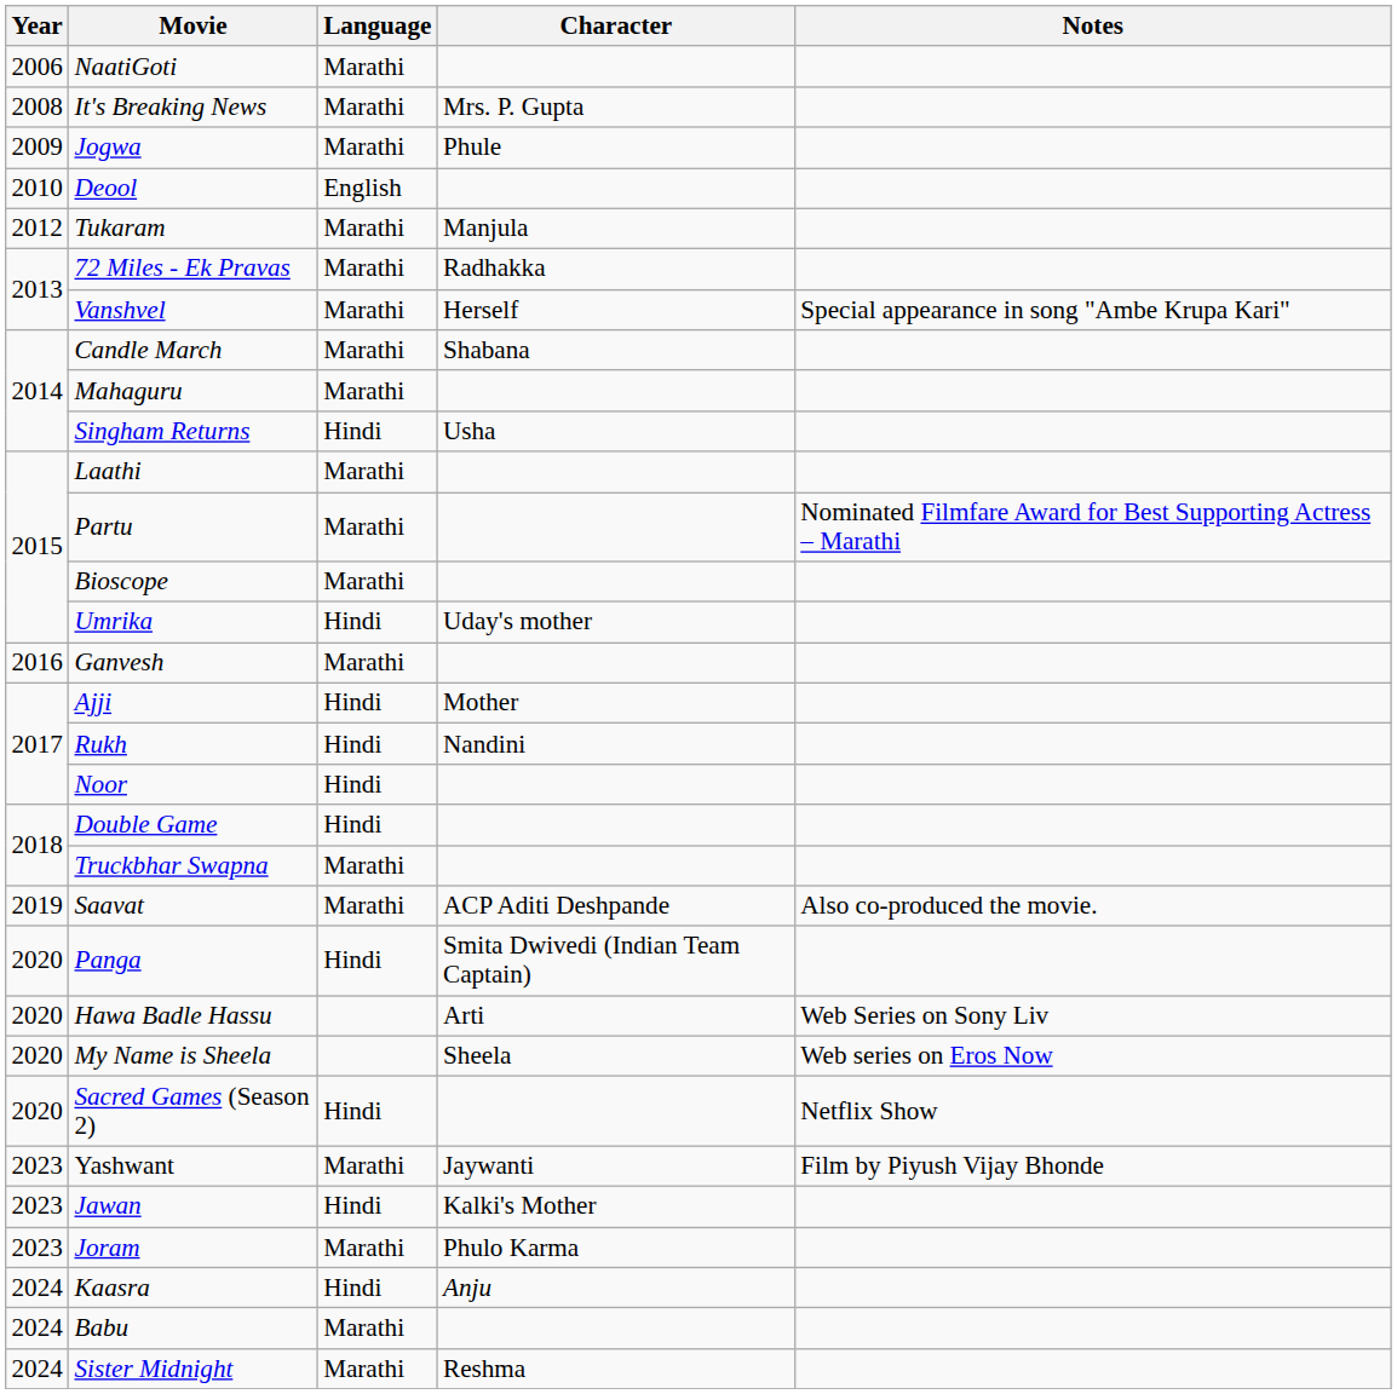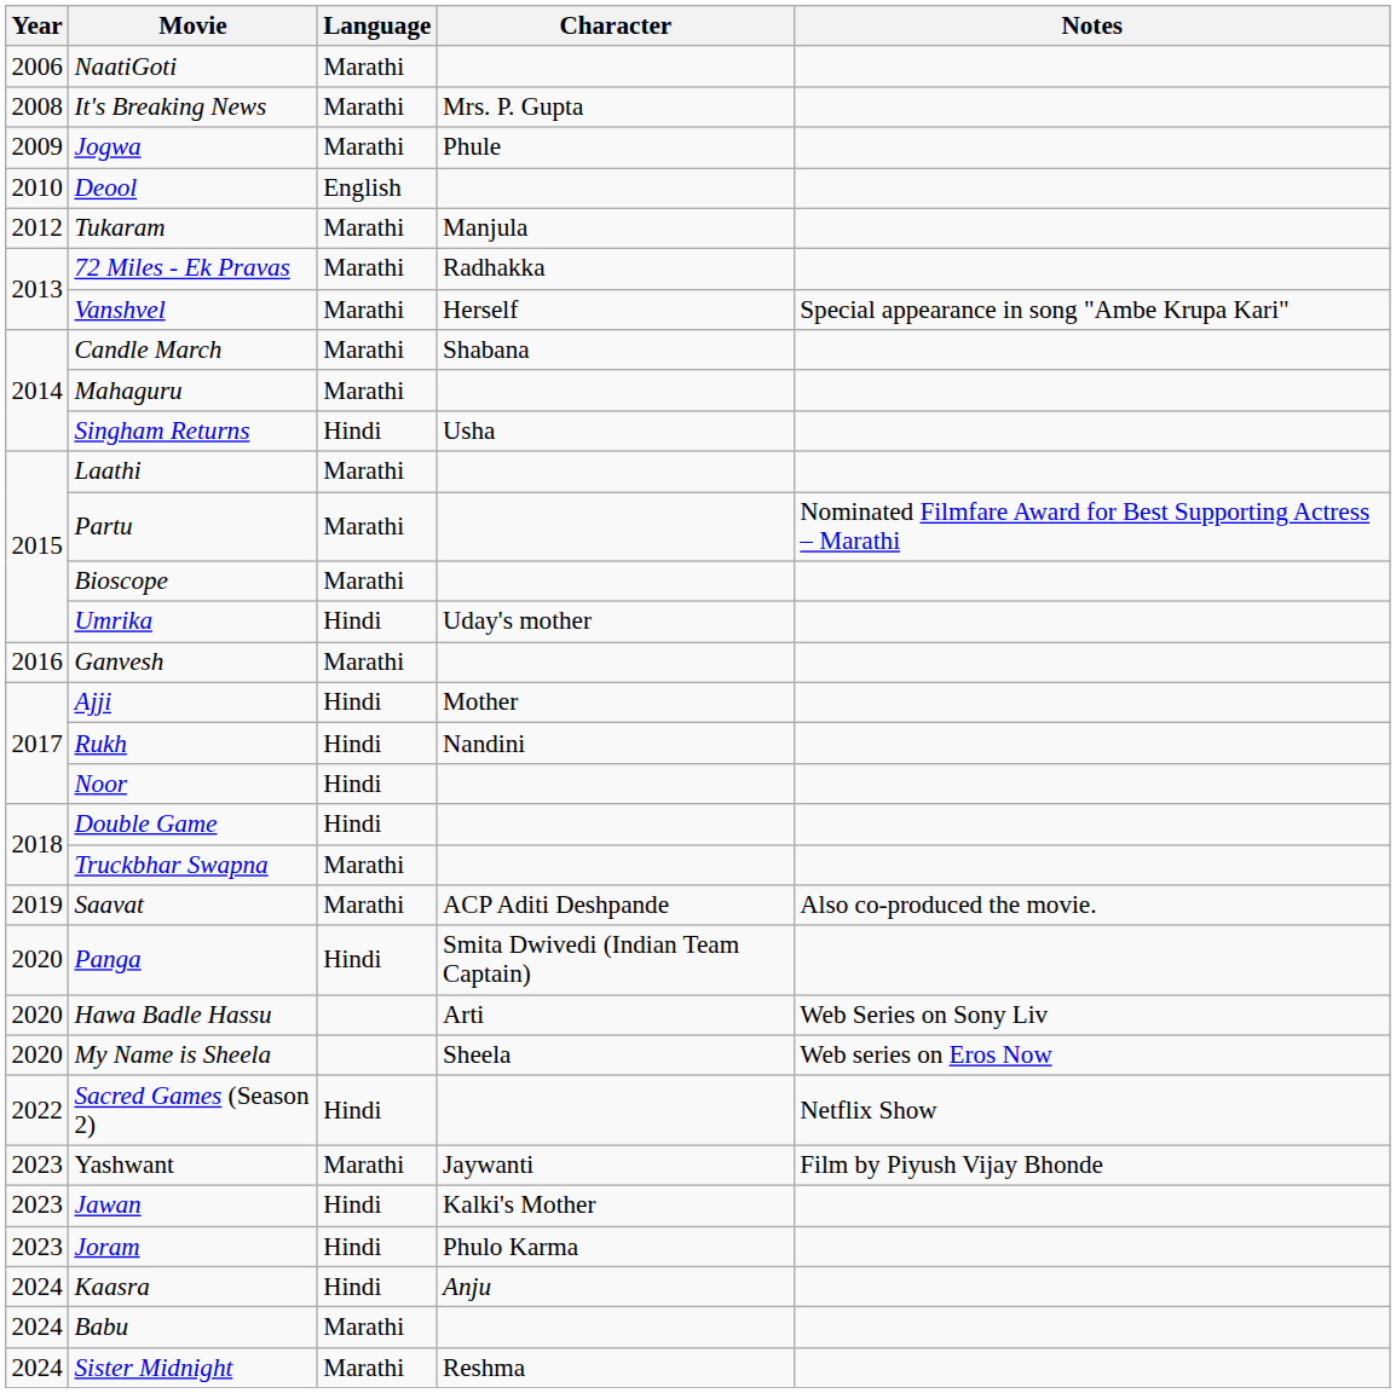 <table class="wikitable plainrowheaders sortable">
 <tr>
 <th>Year</th>
 <th>Movie</th>
 <th>Language</th>
 <th>Character</th>
 <th>Notes</th>
 </tr>
 <tr>
 <td>2006</td>
 <td><em>NaatiGoti</em></td>
 <td>Marathi</td>
 <td></td>
 <td></td>
 </tr>
 <tr>
 <td>2008</td>
 <td><em>It's Breaking News</em></td>
 <td>Marathi</td>
 <td>Mrs. P. Gupta</td>
 <td></td>
 </tr>
 <tr>
 <td>2009</td>
 <td><em><a href='#'>Jogwa</a></em></td>
 <td>Marathi</td>
 <td>Phule</td>
 <td></td>
 </tr>
 <tr>
 <td>2010</td>
 <td><em><a href='#'>Deool</a></em></td>
 <td>English</td>
 <td></td>
 <td></td>
 </tr>
 <tr>
 <td>2012</td>
 <td><em>Tukaram</em></td>
 <td>Marathi</td>
 <td>Manjula</td>
 <td></td>
 </tr>
 <tr>
 <td rowspan="2">2013</td>
 <td><em><a href='#'>72 Miles - Ek Pravas</a></em></td>
 <td>Marathi</td>
 <td>Radhakka</td>
 <td></td>
 </tr>
 <tr>
 <td><em><a href='#'>Vanshvel</a></em></td>
 <td>Marathi</td>
 <td>Herself</td>
 <td>Special appearance in song "Ambe Krupa Kari"</td>
 </tr>
 <tr>
 <td rowspan="3">2014</td>
 <td><em>Candle March</em></td>
 <td>Marathi</td>
 <td>Shabana</td>
 <td></td>
 </tr>
 <tr>
 <td><em>Mahaguru</em></td>
 <td>Marathi</td>
 <td></td>
 <td></td>
 </tr>
 <tr>
 <td><em><a href='#'>Singham Returns</a></em></td>
 <td>Hindi</td>
 <td>Usha</td>
 <td></td>
 </tr>
 <tr>
 <td rowspan="4">2015</td>
 <td><em>Laathi</em></td>
 <td>Marathi</td>
 <td></td>
 <td></td>
 </tr>
 <tr>
 <td><em>Partu</em></td>
 <td>Marathi</td>
 <td></td>
 <td> Nominated <a href='#'>Filmfare Award for Best Supporting Actress – Marathi</a></td>
 </tr>
 <tr>
 <td><em>Bioscope</em></td>
 <td>Marathi</td>
 <td></td>
 <td></td>
 </tr>
 <tr>
 <td><em><a href='#'>Umrika</a></em></td>
 <td>Hindi</td>
 <td>Uday's mother</td>
 <td></td>
 </tr>
 <tr>
 <td>2016</td>
 <td><em>Ganvesh</em></td>
 <td>Marathi</td>
 <td></td>
 <td></td>
 </tr>
 <tr>
 <td rowspan="3">2017</td>
 <td><em><a href='#'>Ajji</a></em></td>
 <td>Hindi</td>
 <td>Mother</td>
 <td></td>
 </tr>
 <tr>
 <td><em><a href='#'>Rukh</a></em></td>
 <td>Hindi</td>
 <td>Nandini</td>
 <td></td>
 </tr>
 <tr>
 <td><em><a href='#'>Noor</a></em></td>
 <td>Hindi</td>
 <td></td>
 <td></td>
 </tr>
 <tr>
 <td rowspan=2>2018</td>
 <td><em><a href='#'>Double Game</a></em></td>
 <td>Hindi</td>
 <td></td>
 <td></td>
 </tr>
 <tr>
 <td><em><a href='#'>Truckbhar Swapna</a></em></td>
 <td>Marathi</td>
 <td></td>
 <td></td>
 </tr>
 <tr>
 <td>2019</td>
 <td><em>Saavat</em></td>
 <td>Marathi</td>
 <td>ACP Aditi Deshpande</td>
 <td>Also co-produced the movie.</td>
 </tr>
 <tr>
 <td>2020</td>
 <td><em><a href='#'>Panga</a></em></td>
 <td>Hindi</td>
 <td>Smita Dwivedi (Indian Team Captain)</td>
 <td></td>
 </tr>
 <tr>
 <td>2020</td>
 <td><em>Hawa Badle Hassu</em></td>
 <td></td>
 <td>Arti</td>
 <td>Web Series on Sony Liv</td>
 </tr>
 <tr>
 <td>2020</td>
 <td><em>My Name is Sheela</em></td>
 <td></td>
 <td>Sheela</td>
 <td>Web series on <a href='#'>Eros Now</a></td>
 </tr>
 <tr>
-<td>2020</td>
+<td>2022</td>
 <td><em><a href='#'>Sacred Games</a></em> (Season 2)</td>
 <td>Hindi</td>
 <td></td>
 <td>Netflix Show</td>
 </tr>
 <tr>
 <td>2023</td>
 <td>Yashwant</td>
 <td>Marathi</td>
 <td>Jaywanti</td>
 <td>Film by Piyush Vijay Bhonde</td>
 </tr>
 <tr>
 <td>2023</td>
 <td><em><a href='#'>Jawan</a></em></td>
 <td>Hindi</td>
 <td>Kalki's Mother</td>
 <td></td>
 </tr>
 <tr>
 <td>2023</td>
 <td><a href='#'><em>Joram</em></a></td>
-<td>Marathi</td>
+<td>Hindi</td>
 <td>Phulo Karma</td>
 <td></td>
 </tr>
 <tr>
 <td>2024</td>
 <td><em>Kaasra</em></td>
 <td>Hindi</td>
 <td><em>Anju</em></td>
 <td></td>
 </tr>
 <tr>
 <td>2024</td>
 <td><em>Babu</em></td>
 <td>Marathi</td>
 <td></td>
 <td></td>
 </tr>
 <tr>
 <td>2024</td>
 <td><em><a href='#'>Sister Midnight</a></em></td>
 <td>Marathi</td>
 <td>Reshma</td>
 <td></td>
 </tr>
 </table>
